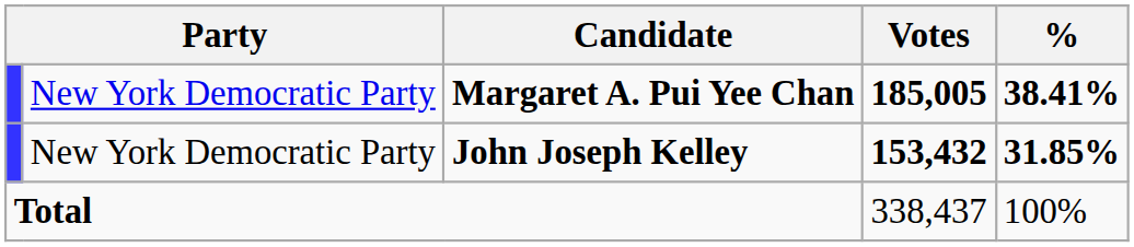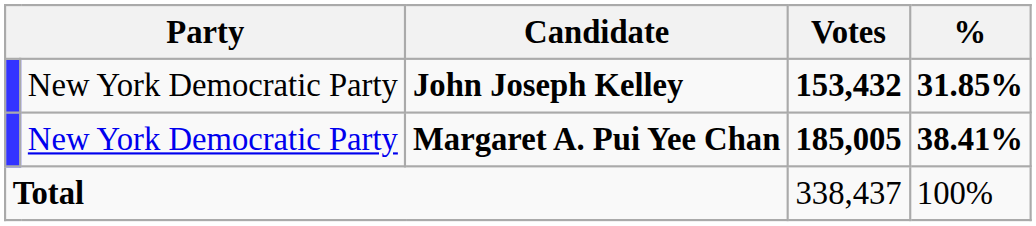 <table class="wikitable" style="font-size: 95%">
 <tr>
 <th colspan="2">Party</th>
 <th>Candidate</th>
 <th>Votes</th>
 <th>%</th>
 </tr>
 <tr>
 <td bgcolor="#3333FF"></td>
+<td>New York Democratic Party</td>
+<td><strong>John Joseph Kelley</strong></td>
+<td><strong>153,432</strong></td>
+<td><strong>31.85%</strong></td>
+</tr>
+<tr>
+<td bgcolor="#3333FF"></td>
 <td><a href='#'>New York Democratic Party</a></td>
 <td><strong>Margaret A. Pui Yee Chan</strong></td>
 <td><strong>185,005</strong></td>
 <td><strong>38.41%</strong></td>
-</tr>
-<tr>
-<td bgcolor="#3333FF"></td>
-<td>New York Democratic Party</td>
-<td><strong>John Joseph Kelley</strong></td>
-<td><strong>153,432</strong></td>
-<td><strong>31.85%</strong></td>
 </tr>
 <tr>
 <td colspan="3"><strong>Total</strong></td>
 <td>338,437</td>
 <td>100%</td>
 </tr>
 </table>
